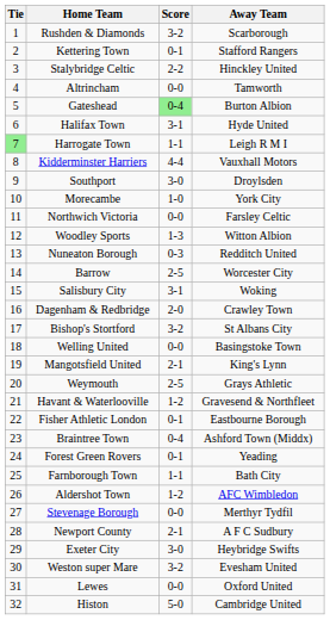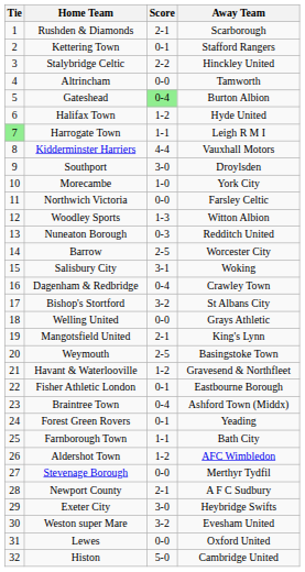 <table class="wikitable" style="text-align:center;">
 <tr>
 <th width=20>Tie</th>
 <th width=175>Home Team</th>
 <th width=20>Score</th>
 <th width=175>Away Team</th>
 </tr>
 <tr>
 <td>1</td>
 <td>Rushden & Diamonds</td>
-<td>3-2</td>
+<td>2-1</td>
 <td>Scarborough</td>
 </tr>
 <tr>
 <td>2</td>
 <td>Kettering Town</td>
 <td>0-1</td>
 <td>Stafford Rangers</td>
 </tr>
 <tr>
 <td>3</td>
 <td>Stalybridge Celtic</td>
 <td>2-2</td>
 <td>Hinckley United</td>
 </tr>
 <tr>
 <td>4</td>
 <td>Altrincham</td>
 <td>0-0</td>
 <td>Tamworth</td>
 </tr>
 <tr>
 <td>5</td>
 <td>Gateshead</td>
 <td style="background: lightgreen;">0-4</td>
 <td>Burton Albion</td>
 </tr>
 <tr>
 <td>6</td>
 <td>Halifax Town</td>
-<td>3-1</td>
+<td>1-2</td>
 <td>Hyde United</td>
 </tr>
 <tr>
 <td style="background: lightgreen;">7</td>
 <td>Harrogate Town</td>
 <td>1-1</td>
 <td>Leigh R M I</td>
 </tr>
 <tr>
 <td>8</td>
 <td><a href='#'>Kidderminster Harriers</a></td>
 <td>4-4</td>
 <td>Vauxhall Motors</td>
 </tr>
 <tr>
 <td>9</td>
 <td>Southport</td>
 <td>3-0</td>
 <td>Droylsden</td>
 </tr>
 <tr>
 <td>10</td>
 <td>Morecambe</td>
 <td>1-0</td>
 <td>York City</td>
 </tr>
 <tr>
 <td>11</td>
 <td>Northwich Victoria</td>
 <td>0-0</td>
 <td>Farsley Celtic</td>
 </tr>
 <tr>
 <td>12</td>
 <td>Woodley Sports</td>
 <td>1-3</td>
 <td>Witton Albion</td>
 </tr>
 <tr>
 <td>13</td>
 <td>Nuneaton Borough</td>
 <td>0-3</td>
 <td>Redditch United</td>
 </tr>
 <tr>
 <td>14</td>
 <td>Barrow</td>
 <td>2-5</td>
 <td>Worcester City</td>
 </tr>
 <tr>
 <td>15</td>
 <td>Salisbury City</td>
 <td>3-1</td>
 <td>Woking</td>
 </tr>
 <tr>
 <td>16</td>
 <td>Dagenham & Redbridge</td>
-<td>2-0</td>
+<td>0-4</td>
 <td>Crawley Town</td>
 </tr>
 <tr>
 <td>17</td>
 <td>Bishop's Stortford</td>
 <td>3-2</td>
 <td>St Albans City</td>
 </tr>
 <tr>
 <td>18</td>
 <td>Welling United</td>
 <td>0-0</td>
-<td>Basingstoke Town</td>
+<td>Grays Athletic</td>
 </tr>
 <tr>
 <td>19</td>
 <td>Mangotsfield United</td>
 <td>2-1</td>
 <td>King's Lynn</td>
 </tr>
 <tr>
 <td>20</td>
 <td>Weymouth</td>
 <td>2-5</td>
-<td>Grays Athletic</td>
+<td>Basingstoke Town</td>
 </tr>
 <tr>
 <td>21</td>
 <td>Havant & Waterlooville</td>
 <td>1-2</td>
 <td>Gravesend & Northfleet</td>
 </tr>
 <tr>
 <td>22</td>
 <td>Fisher Athletic London</td>
 <td>0-1</td>
 <td>Eastbourne Borough</td>
 </tr>
 <tr>
 <td>23</td>
 <td>Braintree Town</td>
 <td>0-4</td>
 <td>Ashford Town (Middx)</td>
 </tr>
 <tr>
 <td>24</td>
 <td>Forest Green Rovers</td>
 <td>0-1</td>
 <td>Yeading</td>
 </tr>
 <tr>
 <td>25</td>
 <td>Farnborough Town</td>
 <td>1-1</td>
 <td>Bath City</td>
 </tr>
 <tr>
 <td>26</td>
 <td>Aldershot Town</td>
 <td>1-2</td>
 <td><a href='#'>AFC Wimbledon</a></td>
 </tr>
 <tr>
 <td>27</td>
 <td><a href='#'>Stevenage Borough</a></td>
 <td>0-0</td>
 <td>Merthyr Tydfil</td>
 </tr>
 <tr>
 <td>28</td>
 <td>Newport County</td>
 <td>2-1</td>
 <td>A F C Sudbury</td>
 </tr>
 <tr>
 <td>29</td>
 <td>Exeter City</td>
 <td>3-0</td>
 <td>Heybridge Swifts</td>
 </tr>
 <tr>
 <td>30</td>
 <td>Weston super Mare</td>
 <td>3-2</td>
 <td>Evesham United</td>
 </tr>
 <tr>
 <td>31</td>
 <td>Lewes</td>
 <td>0-0</td>
 <td>Oxford United</td>
 </tr>
 <tr>
 <td>32</td>
 <td>Histon</td>
 <td>5-0</td>
 <td>Cambridge United</td>
 </tr>
 </table>
